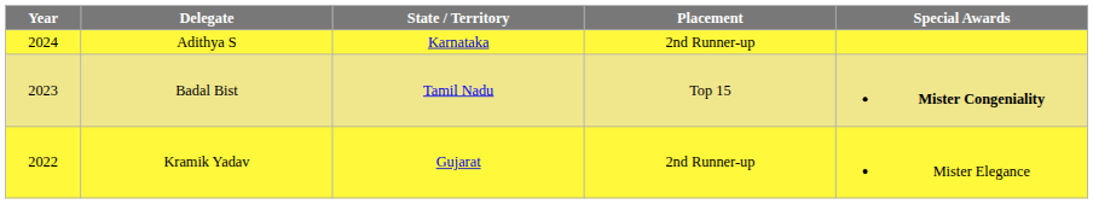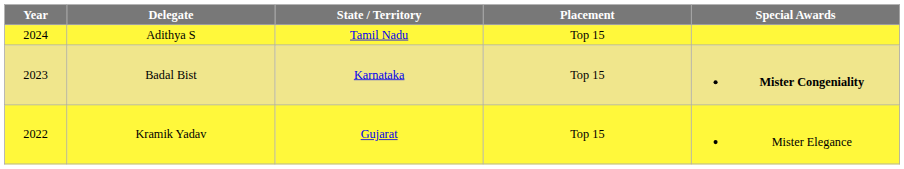 <table class="wikitable sortable" style="font-size: 95%; text-align:center">
 <tr>
 <th width="70" style="background-color:#787878;color:#FFFFFF;">Year</th>
 <th width="250" style="background-color:#787878;color:#FFFFFF;">Delegate</th>
 <th width="250" style="background-color:#787878;color:#FFFFFF;">State / Territory</th>
 <th width="250" style="background-color:#787878;color:#FFFFFF;">Placement</th>
 <th width="250" style="background-color:#787878;color:#FFFFFF;">Special Awards</th>
 </tr>
 <tr style="background:#FFF83B;">
 <td> 2024</td>
 <td>Adithya S</td>
-<td><a href='#'>Karnataka</a></td>
-<td>2nd Runner-up</td>
+<td><a href='#'>Tamil Nadu</a></td>
+<td>Top 15</td>
 <td></td>
 </tr>
 <tr style="background:khaki;">
 <td> 2023</td>
 <td>Badal Bist</td>
-<td><a href='#'>Tamil Nadu</a></td>
+<td><a href='#'>Karnataka</a></td>
 <td>Top 15</td>
 <td><strong><br><ul><li>Mister Congeniality</li></ul></strong></td>
 </tr>
 <tr style="background:#FFF83B;">
 <td> 2022</td>
 <td>Kramik Yadav</td>
 <td><a href='#'>Gujarat</a></td>
-<td>2nd Runner-up</td>
+<td>Top 15</td>
 <td><br><ul><li>Mister Elegance</li></ul></td>
 </tr>
 </table>
